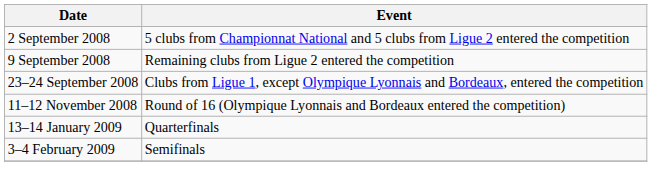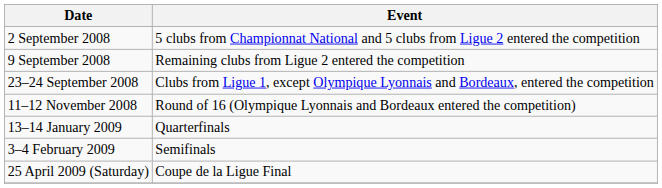 <table class="wikitable">
 <tr>
 <th>Date</th>
 <th>Event</th>
 </tr>
 <tr>
 <td>2 September 2008</td>
 <td>5 clubs from <a href='#'>Championnat National</a> and 5 clubs from <a href='#'>Ligue 2</a> entered the competition</td>
 </tr>
 <tr>
 <td>9 September 2008</td>
 <td>Remaining clubs from Ligue 2 entered the competition</td>
 </tr>
 <tr>
 <td>23–24 September 2008</td>
 <td>Clubs from <a href='#'>Ligue 1</a>, except <a href='#'>Olympique Lyonnais</a> and <a href='#'>Bordeaux</a>, entered the competition</td>
 </tr>
 <tr>
 <td>11–12 November 2008</td>
 <td>Round of 16 (Olympique Lyonnais and Bordeaux entered the competition)</td>
 </tr>
 <tr>
 <td>13–14 January 2009</td>
 <td>Quarterfinals</td>
 </tr>
 <tr>
 <td>3–4 February 2009</td>
 <td>Semifinals</td>
 </tr>
 <tr>
+<td>25 April 2009 (Saturday)</td>
+<td>Coupe de la Ligue Final</td>
+</tr>
+<tr>
 </tr>
 </table>
